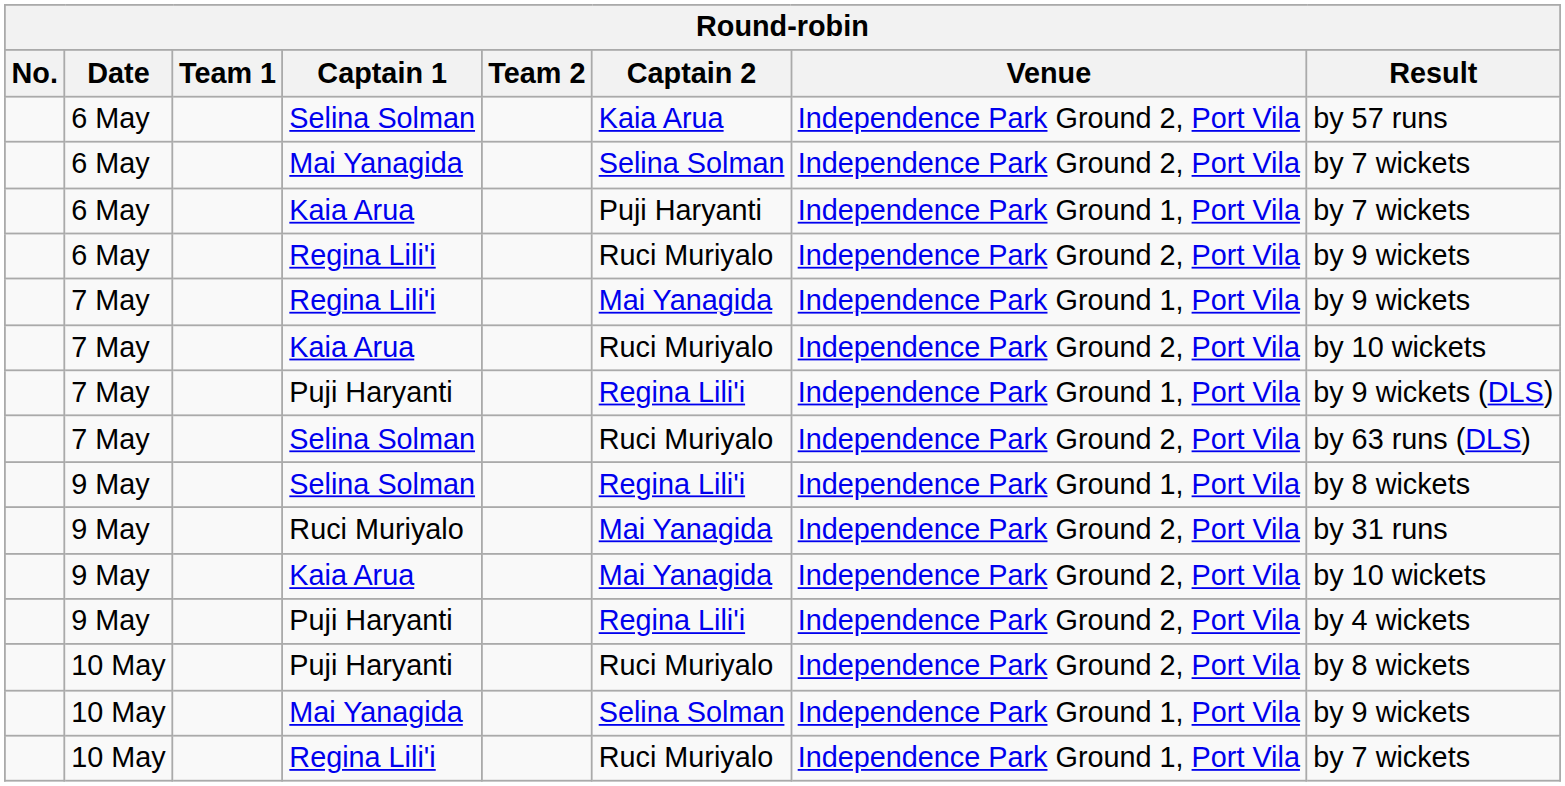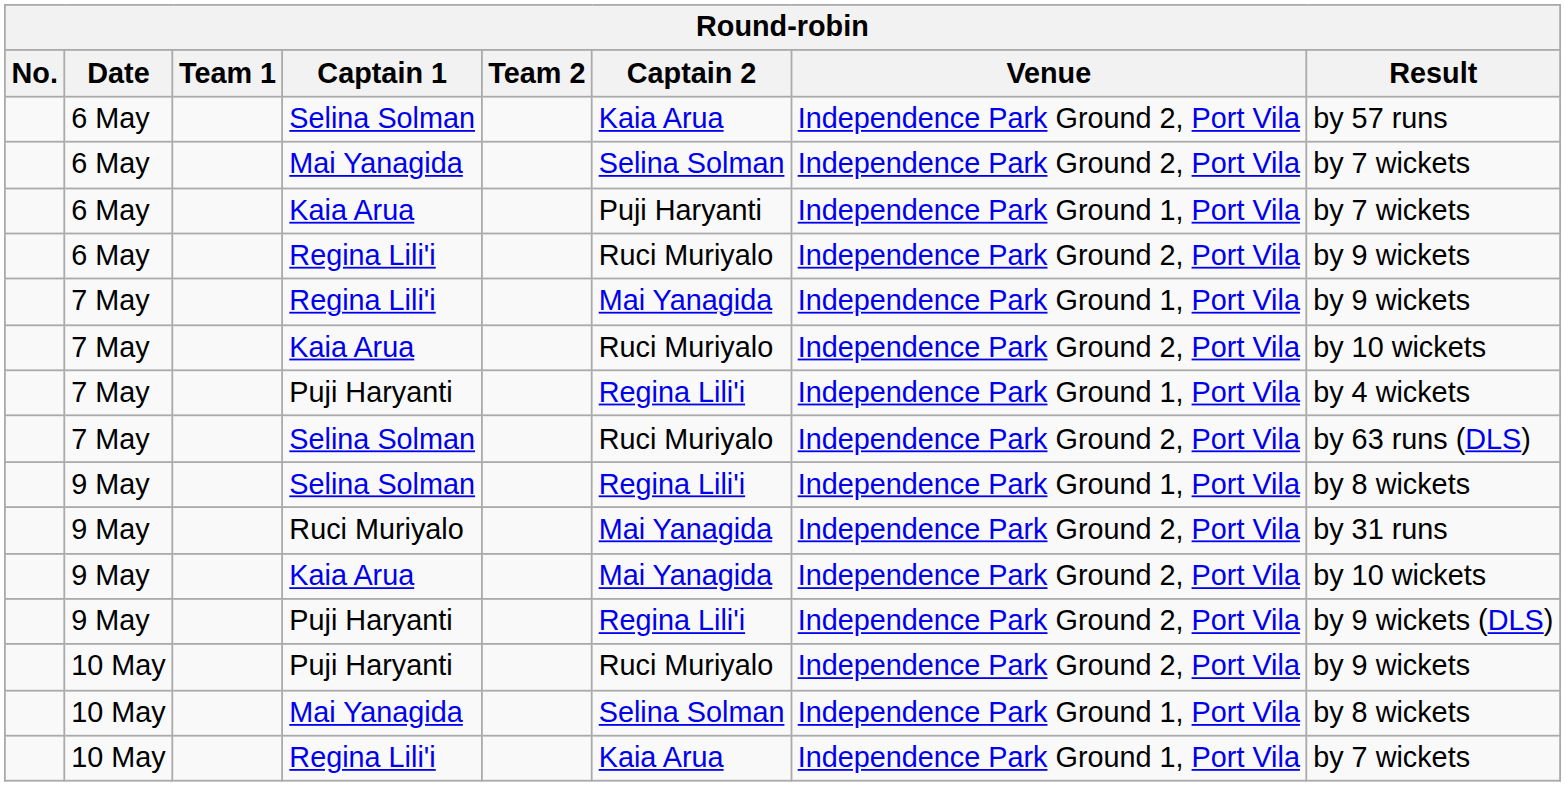 <table class="wikitable">
 <tr>
 <th colspan="8">Round-robin</th>
 </tr>
 <tr>
 <th>No.</th>
 <th>Date</th>
 <th>Team 1</th>
 <th>Captain 1</th>
 <th>Team 2</th>
 <th>Captain 2</th>
 <th>Venue</th>
 <th>Result</th>
 </tr>
 <tr>
 <td></td>
 <td>6 May</td>
 <td></td>
 <td><a href='#'>Selina Solman</a></td>
 <td></td>
 <td><a href='#'>Kaia Arua</a></td>
 <td><a href='#'>Independence Park</a> Ground 2, <a href='#'>Port Vila</a></td>
 <td> by 57 runs</td>
 </tr>
 <tr>
 <td></td>
 <td>6 May</td>
 <td></td>
 <td><a href='#'>Mai Yanagida</a></td>
 <td></td>
 <td><a href='#'>Selina Solman</a></td>
 <td><a href='#'>Independence Park</a> Ground 2, <a href='#'>Port Vila</a></td>
 <td> by 7 wickets</td>
 </tr>
 <tr>
 <td></td>
 <td>6 May</td>
 <td></td>
 <td><a href='#'>Kaia Arua</a></td>
 <td></td>
 <td>Puji Haryanti</td>
 <td><a href='#'>Independence Park</a> Ground 1, <a href='#'>Port Vila</a></td>
 <td> by 7 wickets</td>
 </tr>
 <tr>
 <td></td>
 <td>6 May</td>
 <td></td>
 <td><a href='#'>Regina Lili'i</a></td>
 <td></td>
 <td>Ruci Muriyalo</td>
 <td><a href='#'>Independence Park</a> Ground 2, <a href='#'>Port Vila</a></td>
 <td> by 9 wickets</td>
 </tr>
 <tr>
 <td></td>
 <td>7 May</td>
 <td></td>
 <td><a href='#'>Regina Lili'i</a></td>
 <td></td>
 <td><a href='#'>Mai Yanagida</a></td>
 <td><a href='#'>Independence Park</a> Ground 1, <a href='#'>Port Vila</a></td>
 <td> by 9 wickets</td>
 </tr>
 <tr>
 <td></td>
 <td>7 May</td>
 <td></td>
 <td><a href='#'>Kaia Arua</a></td>
 <td></td>
 <td>Ruci Muriyalo</td>
 <td><a href='#'>Independence Park</a> Ground 2, <a href='#'>Port Vila</a></td>
 <td> by 10 wickets</td>
 </tr>
 <tr>
 <td></td>
 <td>7 May</td>
 <td></td>
 <td>Puji Haryanti</td>
 <td></td>
 <td><a href='#'>Regina Lili'i</a></td>
 <td><a href='#'>Independence Park</a> Ground 1, <a href='#'>Port Vila</a></td>
-<td> by 9 wickets (<a href='#'>DLS</a>)</td>
+<td> by 4 wickets</td>
 </tr>
 <tr>
 <td></td>
 <td>7 May</td>
 <td></td>
 <td><a href='#'>Selina Solman</a></td>
 <td></td>
 <td>Ruci Muriyalo</td>
 <td><a href='#'>Independence Park</a> Ground 2, <a href='#'>Port Vila</a></td>
 <td> by 63 runs (<a href='#'>DLS</a>)</td>
 </tr>
 <tr>
 <td></td>
 <td>9 May</td>
 <td></td>
 <td><a href='#'>Selina Solman</a></td>
 <td></td>
 <td><a href='#'>Regina Lili'i</a></td>
 <td><a href='#'>Independence Park</a> Ground 1, <a href='#'>Port Vila</a></td>
 <td> by 8 wickets</td>
 </tr>
 <tr>
 <td></td>
 <td>9 May</td>
 <td></td>
 <td>Ruci Muriyalo</td>
 <td></td>
 <td><a href='#'>Mai Yanagida</a></td>
 <td><a href='#'>Independence Park</a> Ground 2, <a href='#'>Port Vila</a></td>
 <td> by 31 runs</td>
 </tr>
 <tr>
 <td></td>
 <td>9 May</td>
 <td></td>
 <td><a href='#'>Kaia Arua</a></td>
 <td></td>
 <td><a href='#'>Mai Yanagida</a></td>
 <td><a href='#'>Independence Park</a> Ground 2, <a href='#'>Port Vila</a></td>
 <td> by 10 wickets</td>
 </tr>
 <tr>
 <td></td>
 <td>9 May</td>
 <td></td>
 <td>Puji Haryanti</td>
 <td></td>
 <td><a href='#'>Regina Lili'i</a></td>
 <td><a href='#'>Independence Park</a> Ground 2, <a href='#'>Port Vila</a></td>
-<td> by 4 wickets</td>
+<td> by 9 wickets (<a href='#'>DLS</a>)</td>
 </tr>
 <tr>
 <td></td>
 <td>10 May</td>
 <td></td>
 <td>Puji Haryanti</td>
 <td></td>
 <td>Ruci Muriyalo</td>
 <td><a href='#'>Independence Park</a> Ground 2, <a href='#'>Port Vila</a></td>
-<td> by 8 wickets</td>
+<td> by 9 wickets</td>
 </tr>
 <tr>
 <td></td>
 <td>10 May</td>
 <td></td>
 <td><a href='#'>Mai Yanagida</a></td>
 <td></td>
 <td><a href='#'>Selina Solman</a></td>
 <td><a href='#'>Independence Park</a> Ground 1, <a href='#'>Port Vila</a></td>
-<td> by 9 wickets</td>
+<td> by 8 wickets</td>
 </tr>
 <tr>
 <td></td>
 <td>10 May</td>
 <td></td>
 <td><a href='#'>Regina Lili'i</a></td>
 <td></td>
-<td>Ruci Muriyalo</td>
+<td><a href='#'>Kaia Arua</a></td>
 <td><a href='#'>Independence Park</a> Ground 1, <a href='#'>Port Vila</a></td>
 <td> by 7 wickets</td>
 </tr>
 </table>
